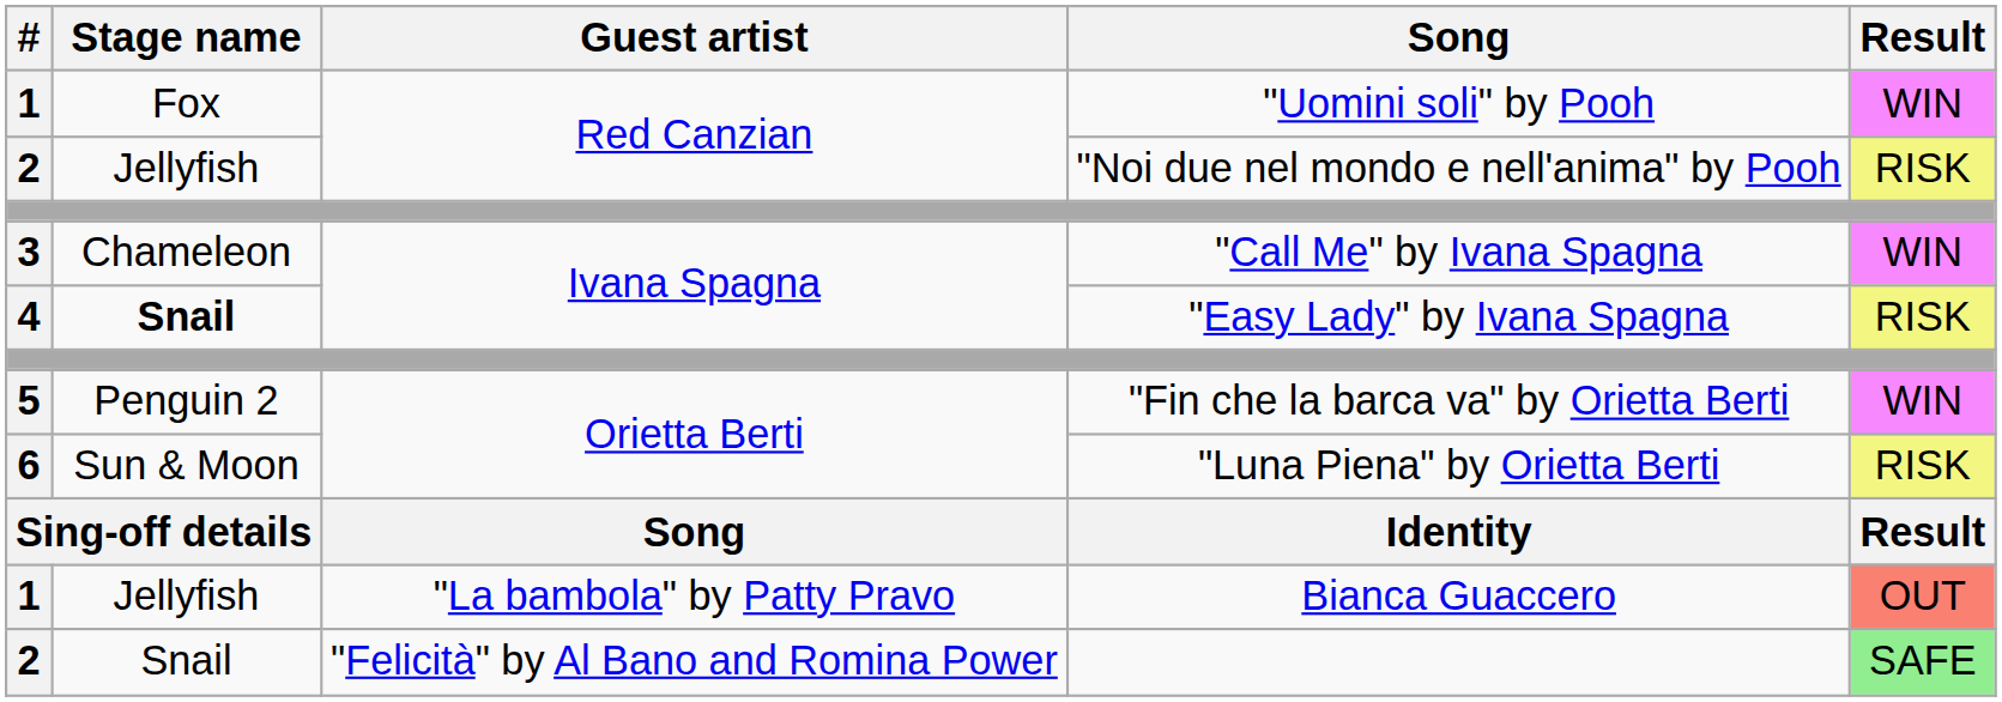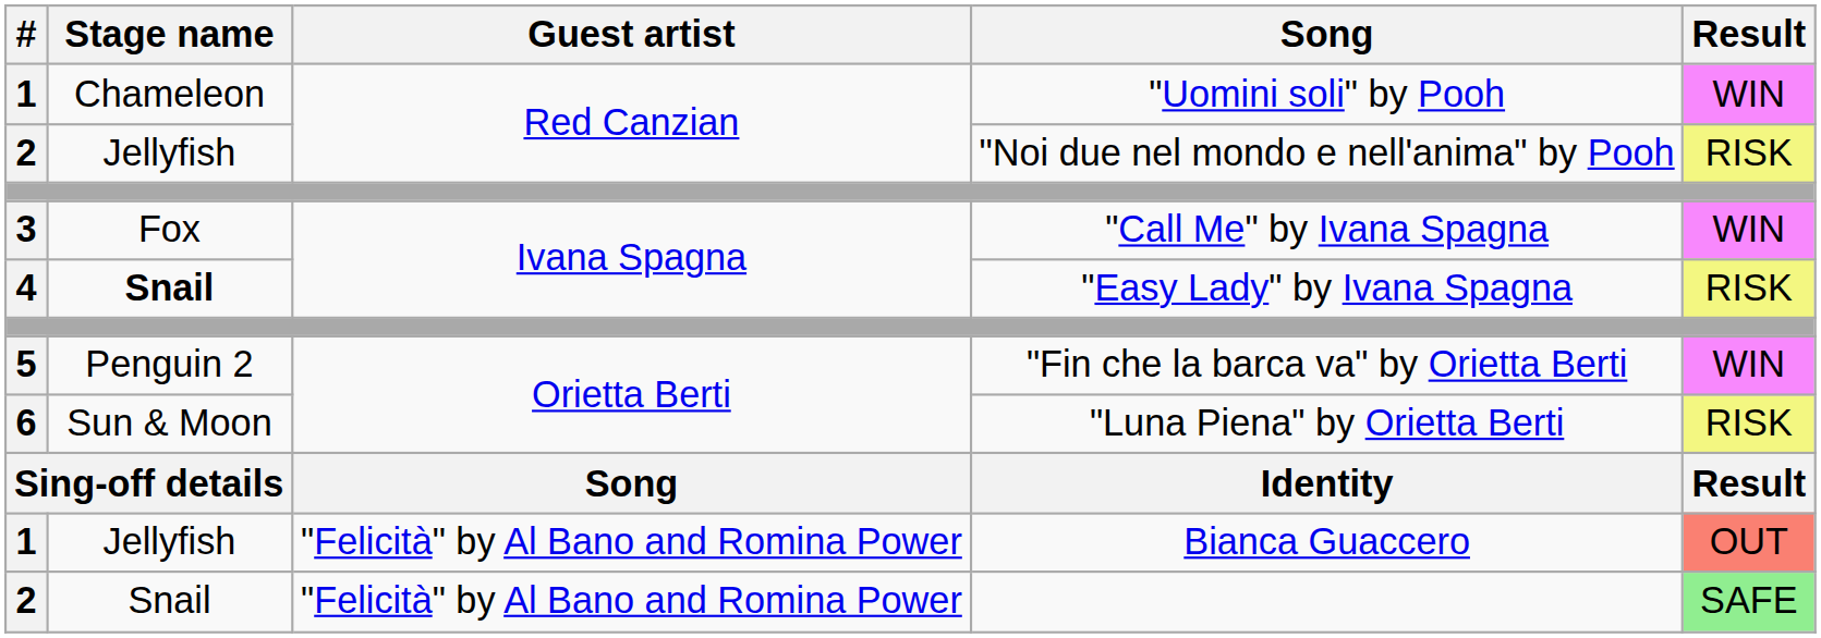 <table class="wikitable plainrowheaders" style="text-align: center;">
 <tr>
 <th>#</th>
 <th>Stage name</th>
 <th>Guest artist</th>
 <th>Song</th>
 <th colspan=2>Result</th>
 </tr>
 <tr>
 <th>1</th>
-<td>Fox</td>
+<td>Chameleon</td>
 <td rowspan=2><a href='#'>Red Canzian</a></td>
 <td>"<a href='#'>Uomini soli</a>" by <a href='#'>Pooh</a></td>
 <td colspan="2" bgcolor=#F888FD>WIN</td>
 </tr>
 <tr>
 <th>2</th>
 <td>Jellyfish</td>
 <td>"Noi due nel mondo e nell'anima" by <a href='#'>Pooh</a></td>
 <td colspan="2" bgcolor="#F3F781">RISK</td>
 </tr>
 <tr>
 <td colspan="6" style="background:darkgray"></td>
 </tr>
 <tr>
 <th>3</th>
-<td>Chameleon</td>
+<td>Fox</td>
 <td rowspan=2><a href='#'>Ivana Spagna</a></td>
 <td>"<a href='#'>Call Me</a>" by <a href='#'>Ivana Spagna</a></td>
 <td colspan="2" bgcolor=#F888FD>WIN</td>
 </tr>
 <tr>
 <th>4</th>
 <td><strong>Snail</strong></td>
 <td>"<a href='#'>Easy Lady</a>" by <a href='#'>Ivana Spagna</a></td>
 <td colspan="2" bgcolor="#F3F781">RISK</td>
 </tr>
 <tr>
 <td colspan="6" style="background:darkgray"></td>
 </tr>
 <tr>
 <th>5</th>
 <td>Penguin 2</td>
 <td rowspan=2><a href='#'>Orietta Berti</a></td>
 <td>"Fin che la barca va" by <a href='#'>Orietta Berti</a></td>
 <td colspan="2" bgcolor=#F888FD>WIN</td>
 </tr>
 <tr>
 <th>6</th>
 <td>Sun & Moon</td>
 <td>"Luna Piena" by <a href='#'>Orietta Berti</a></td>
 <td colspan="2" bgcolor="#F3F781">RISK</td>
 </tr>
 <tr>
 <th colspan="2">Sing-off details</th>
 <th>Song</th>
 <th>Identity</th>
 <th>Result</th>
 </tr>
 <tr>
 <th>1</th>
 <td>Jellyfish</td>
-<td>"<a href='#'>La bambola</a>" by <a href='#'>Patty Pravo</a></td>
+<td>"<a href='#'>Felicità</a>" by <a href='#'>Al Bano and Romina Power</a></td>
 <td><a href='#'>Bianca Guaccero</a></td>
 <td bgcolor=salmon>OUT</td>
 </tr>
 <tr>
 <th>2</th>
 <td>Snail</td>
 <td>"<a href='#'>Felicità</a>" by <a href='#'>Al Bano and Romina Power</a></td>
 <td></td>
 <td bgcolor=lightgreen>SAFE</td>
 </tr>
 </table>
